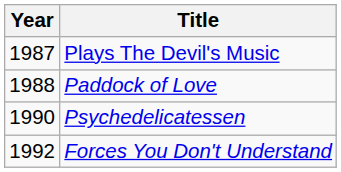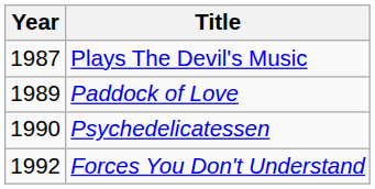 <table class="wikitable" border="1">
 <tr>
 <th>Year</th>
 <th>Title</th>
 </tr>
 <tr>
 <td>1987</td>
 <td><a href='#'>Plays The Devil's Music</a></td>
 </tr>
 <tr>
-<td>1988</td>
+<td>1989</td>
 <td><em><a href='#'>Paddock of Love</a></em></td>
 </tr>
 <tr>
 <td>1990</td>
 <td><em><a href='#'>Psychedelicatessen</a></em></td>
 </tr>
 <tr>
 <td>1992</td>
 <td><em><a href='#'>Forces You Don't Understand</a></em></td>
 </tr>
 </table>
